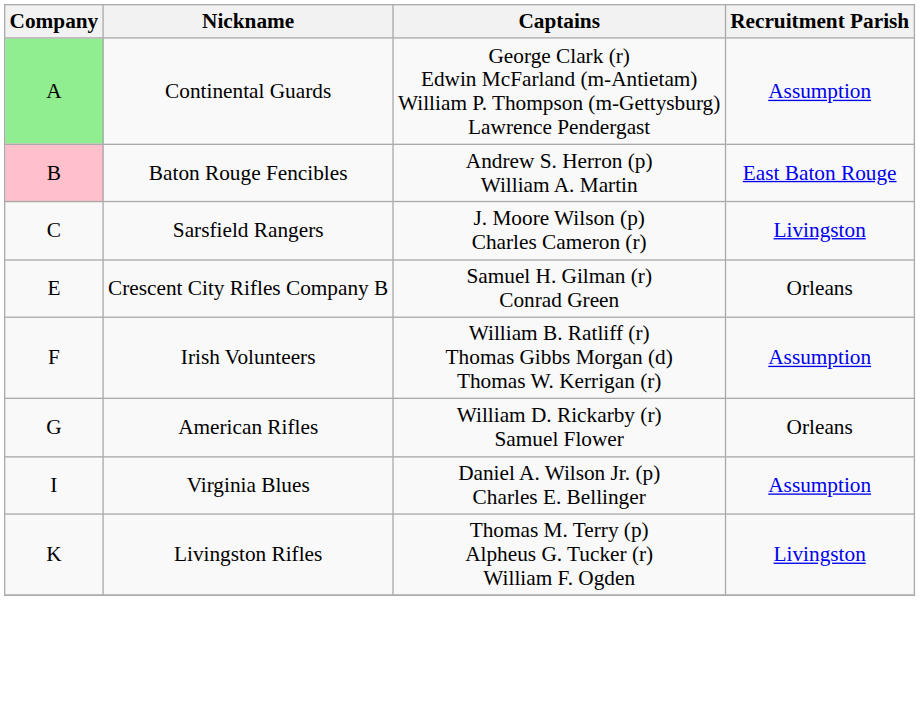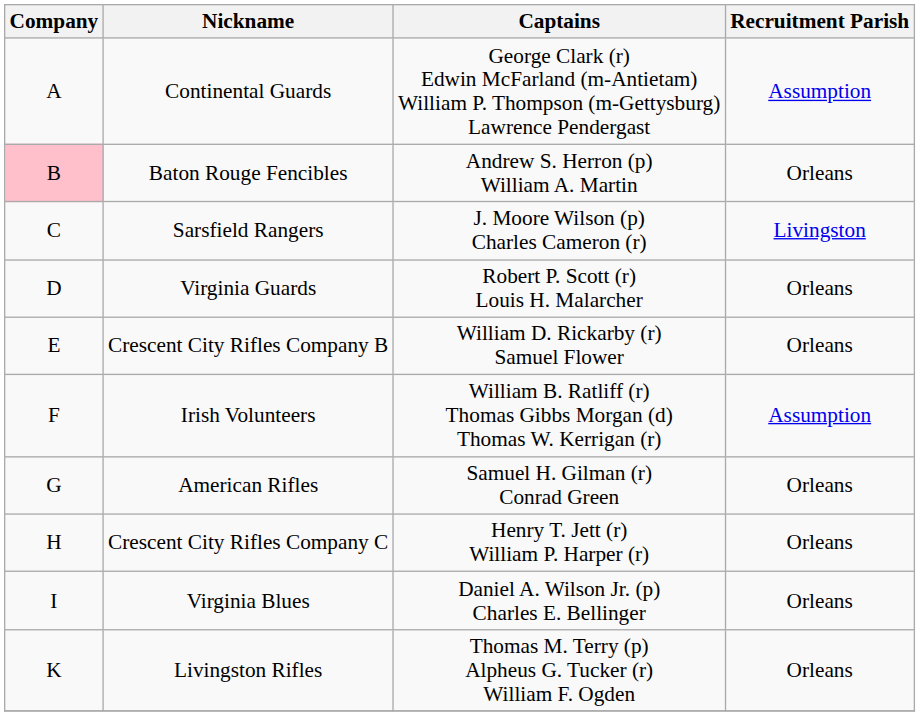 <table class="wikitable" style="text-align:center; ">
 <tr>
 <th>Company</th>
 <th>Nickname</th>
 <th>Captains</th>
 <th>Recruitment Parish</th>
 </tr>
 <tr>
-<td rowspan=1 style="background: lightgreen;">A</td>
+<td rowspan=1>A</td>
 <td>Continental Guards</td>
 <td>George Clark (r)<br>Edwin McFarland (m-Antietam)<br>William P. Thompson (m-Gettysburg)<br>Lawrence Pendergast</td>
 <td><a href='#'>Assumption</a></td>
 </tr>
 <tr>
 <td rowspan=1 style="background: pink;">B</td>
 <td>Baton Rouge Fencibles</td>
 <td>Andrew S. Herron (p)<br>William A. Martin</td>
-<td><a href='#'>East Baton Rouge</a></td>
+<td>Orleans</td>
 </tr>
 <tr>
 <td rowspan=1>C</td>
 <td>Sarsfield Rangers</td>
 <td>J. Moore Wilson (p)<br>Charles Cameron (r)</td>
 <td><a href='#'>Livingston</a></td>
 </tr>
 <tr>
+<td rowspan=1>D</td>
+<td>Virginia Guards</td>
+<td>Robert P. Scott (r)<br>Louis H. Malarcher</td>
+<td>Orleans</td>
+</tr>
+<tr>
 <td rowspan=1>E</td>
 <td>Crescent City Rifles Company B</td>
-<td>Samuel H. Gilman (r)<br>Conrad Green</td>
+<td>William D. Rickarby (r)<br>Samuel Flower</td>
 <td>Orleans</td>
 </tr>
 <tr>
 <td rowspan=1>F</td>
 <td>Irish Volunteers</td>
 <td>William B. Ratliff (r)<br>Thomas Gibbs Morgan (d)<br>Thomas W. Kerrigan (r)</td>
 <td><a href='#'>Assumption</a></td>
 </tr>
 <tr>
 <td rowspan=1>G</td>
 <td>American Rifles</td>
-<td>William D. Rickarby (r)<br>Samuel Flower</td>
+<td>Samuel H. Gilman (r)<br>Conrad Green</td>
+<td>Orleans</td>
+</tr>
+<tr>
+<td rowspan=1>H</td>
+<td>Crescent City Rifles Company C</td>
+<td>Henry T. Jett (r)<br>William P. Harper (r)</td>
 <td>Orleans</td>
 </tr>
 <tr>
 <td rowspan=1>I</td>
 <td>Virginia Blues</td>
 <td>Daniel A. Wilson Jr. (p)<br>Charles E. Bellinger</td>
-<td><a href='#'>Assumption</a></td>
+<td>Orleans</td>
 </tr>
 <tr>
 <td rowspan=1>K</td>
 <td>Livingston Rifles</td>
 <td>Thomas M. Terry (p)<br>Alpheus G. Tucker (r)<br>William F. Ogden</td>
-<td><a href='#'>Livingston</a></td>
+<td>Orleans</td>
 </tr>
 <tr>
 </tr>
 </table>
